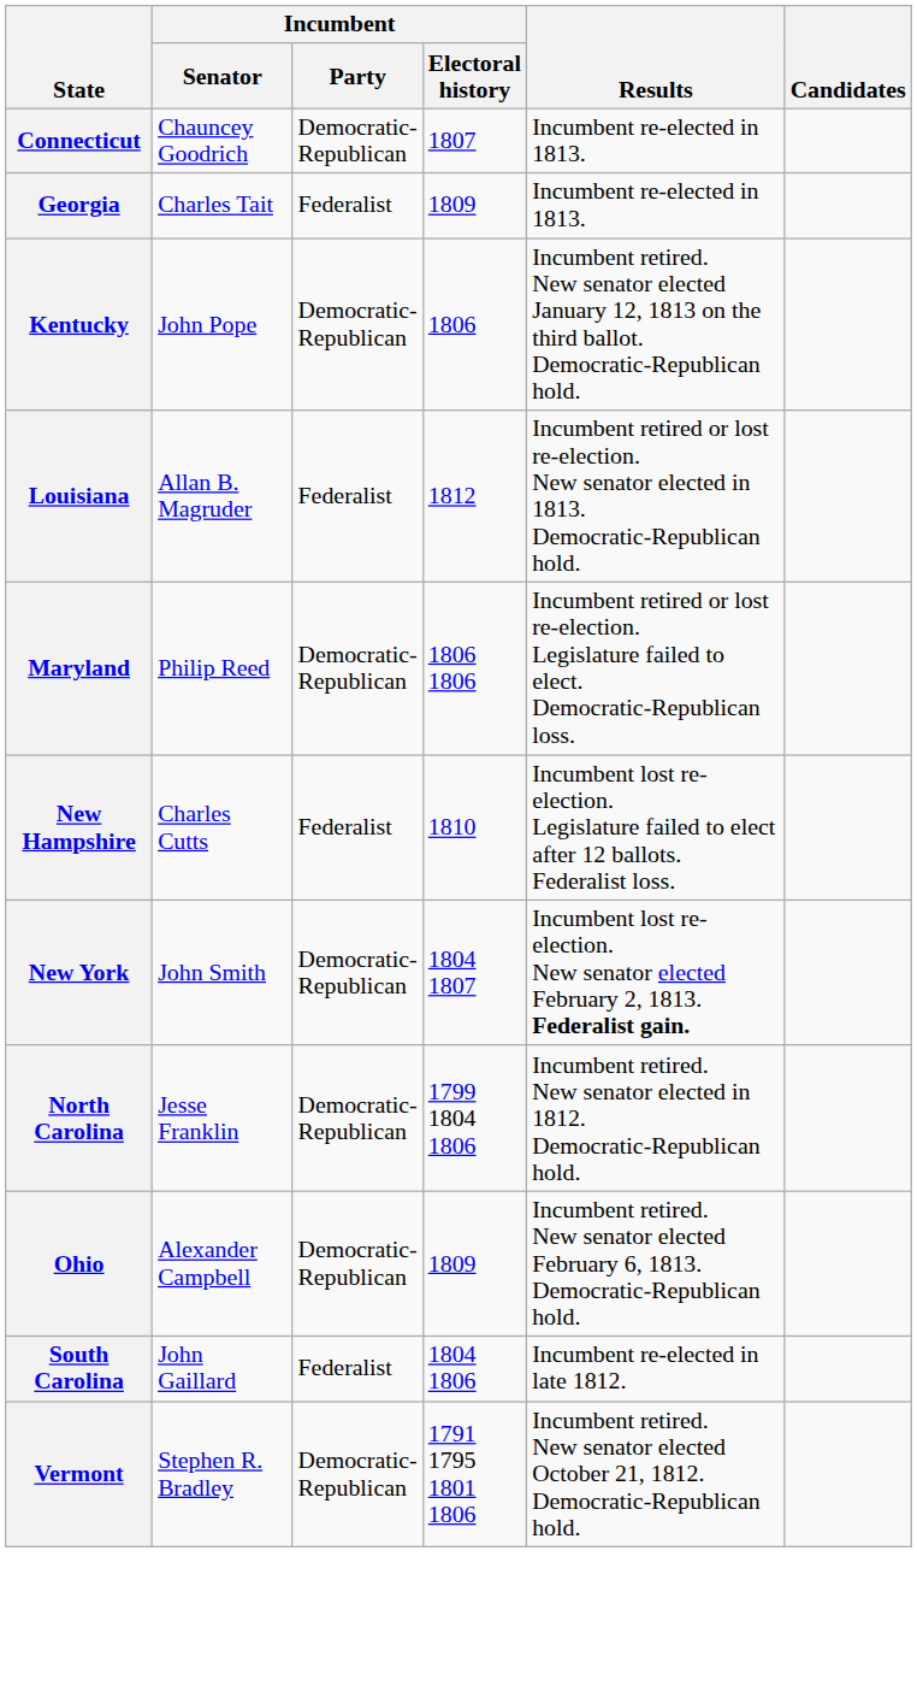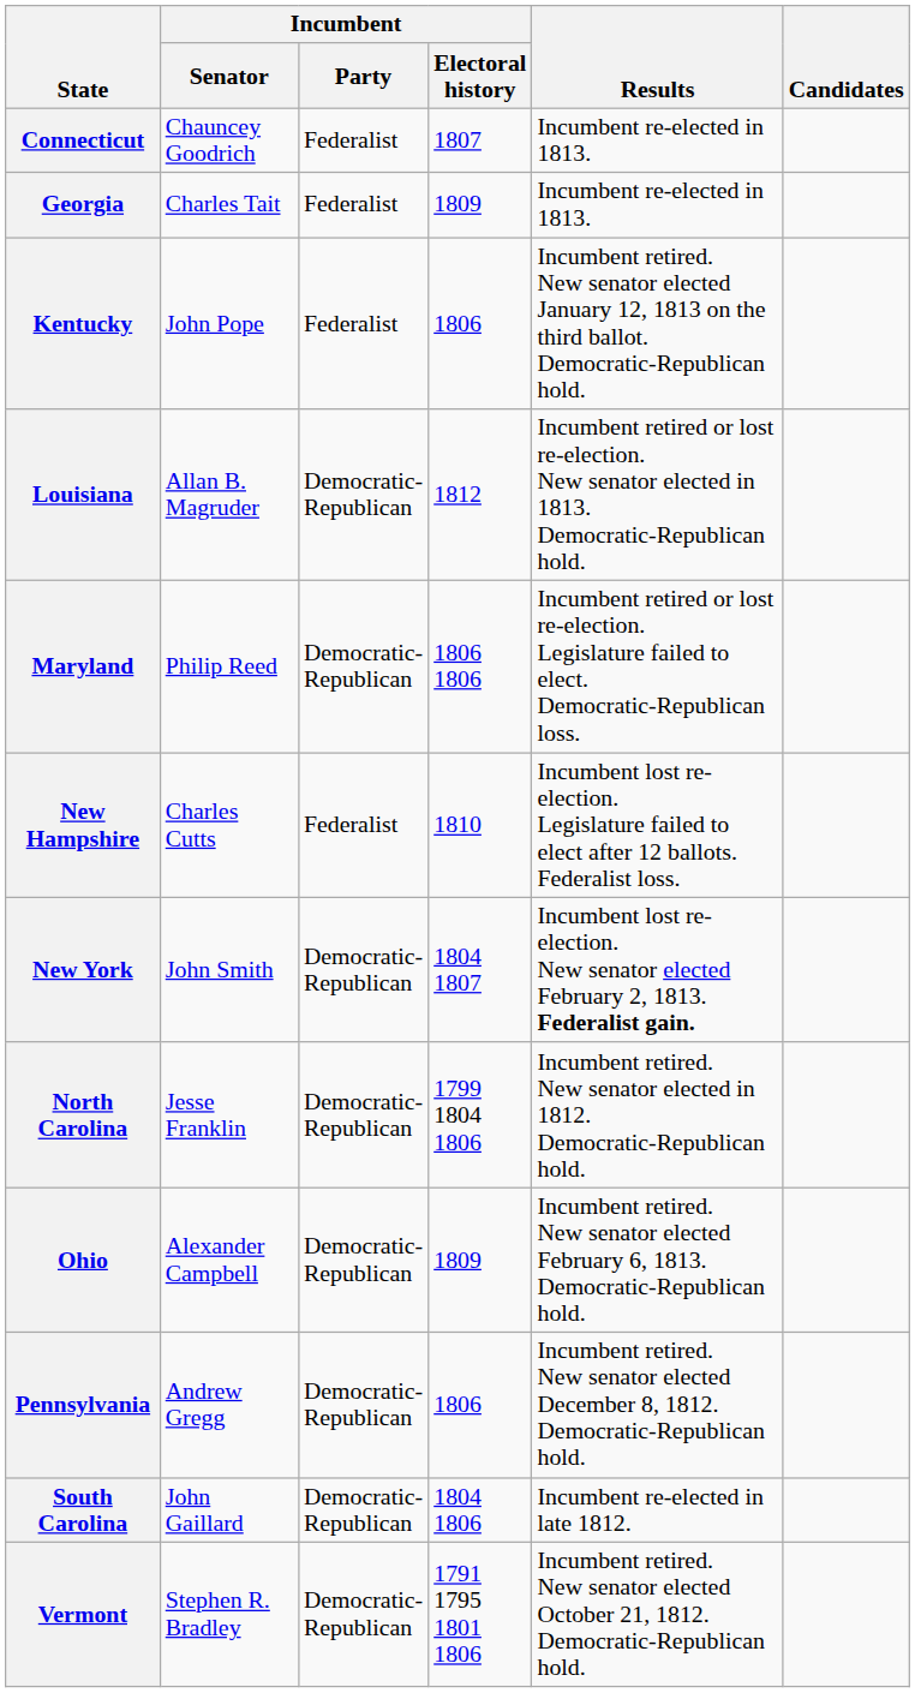 <table class=wikitable>
 <tr valign=bottom>
 <th rowspan=2>State</th>
 <th colspan=3>Incumbent</th>
 <th rowspan=2>Results</th>
 <th rowspan=2>Candidates</th>
 </tr>
 <tr>
 <th>Senator</th>
 <th>Party</th>
 <th>Electoral<br>history</th>
 </tr>
 <tr>
 <th><a href='#'>Connecticut</a></th>
 <td><a href='#'>Chauncey Goodrich</a></td>
-<td>Democratic-<br>Republican</td>
+<td>Federalist</td>
 <td><a href='#'>1807</a></td>
 <td>Incumbent re-elected in 1813.</td>
 <td nowrap></td>
 </tr>
 <tr>
 <th><a href='#'>Georgia</a></th>
 <td><a href='#'>Charles Tait</a></td>
 <td>Federalist</td>
 <td><a href='#'>1809</a></td>
 <td>Incumbent re-elected in 1813.</td>
 <td nowrap></td>
 </tr>
 <tr>
 <th><a href='#'>Kentucky</a></th>
 <td><a href='#'>John Pope</a></td>
-<td>Democratic-<br>Republican</td>
+<td>Federalist</td>
 <td><a href='#'>1806</a></td>
 <td>Incumbent retired.<br>New senator elected January 12, 1813 on the third ballot.<br>Democratic-Republican hold.</td>
 <td nowrap></td>
 </tr>
 <tr>
 <th><a href='#'>Louisiana</a></th>
 <td><a href='#'>Allan B. Magruder</a></td>
-<td>Federalist</td>
+<td>Democratic-<br>Republican</td>
 <td><a href='#'>1812</a></td>
 <td>Incumbent retired or lost re-election.<br>New senator elected in 1813.<br>Democratic-Republican hold.</td>
 <td nowrap></td>
 </tr>
 <tr>
 <th><a href='#'>Maryland</a></th>
 <td><a href='#'>Philip Reed</a></td>
 <td>Democratic-<br>Republican</td>
 <td><a href='#'>1806</a><br><a href='#'>1806</a></td>
 <td>Incumbent retired or lost re-election.<br>Legislature failed to elect.<br>Democratic-Republican loss.</td>
 <td></td>
 </tr>
 <tr>
 <th><a href='#'>New Hampshire</a></th>
 <td><a href='#'>Charles Cutts</a></td>
 <td>Federalist</td>
 <td><a href='#'>1810</a></td>
 <td>Incumbent lost re-election.<br>Legislature failed to elect after 12 ballots.<br>Federalist loss.</td>
 <td nowrap></td>
 </tr>
 <tr>
 <th><a href='#'>New York</a></th>
 <td><a href='#'>John Smith</a></td>
 <td>Democratic-<br>Republican</td>
 <td><a href='#'>1804</a><br><a href='#'>1807</a></td>
 <td>Incumbent lost re-election.<br>New senator <a href='#'>elected</a> February 2, 1813.<br><strong>Federalist gain.</strong></td>
 <td nowrap></td>
 </tr>
 <tr>
 <th><a href='#'>North Carolina</a></th>
 <td><a href='#'>Jesse Franklin</a></td>
 <td>Democratic-<br>Republican</td>
 <td><a href='#'>1799</a><br>1804 <br><a href='#'>1806</a></td>
 <td>Incumbent retired.<br>New senator elected in 1812.<br>Democratic-Republican hold.</td>
 <td nowrap></td>
 </tr>
 <tr>
 <th><a href='#'>Ohio</a></th>
 <td><a href='#'>Alexander Campbell</a></td>
 <td>Democratic-<br>Republican</td>
 <td><a href='#'>1809</a></td>
 <td>Incumbent retired.<br>New senator elected February 6, 1813.<br>Democratic-Republican hold.</td>
 <td nowrap></td>
 </tr>
 <tr>
+<th><a href='#'>Pennsylvania</a></th>
+<td><a href='#'>Andrew Gregg</a></td>
+<td>Democratic-<br>Republican</td>
+<td><a href='#'>1806</a></td>
+<td>Incumbent retired.<br>New senator elected December 8, 1812.<br>Democratic-Republican hold.</td>
+<td nowrap></td>
+</tr>
+<tr>
 <th><a href='#'>South Carolina</a></th>
 <td><a href='#'>John Gaillard</a></td>
-<td>Federalist</td>
+<td>Democratic-<br>Republican</td>
 <td><a href='#'>1804</a><br><a href='#'>1806</a></td>
 <td>Incumbent re-elected in late 1812.</td>
 <td nowrap></td>
 </tr>
 <tr>
 <th><a href='#'>Vermont</a></th>
 <td><a href='#'>Stephen R. Bradley</a></td>
 <td>Democratic-<br>Republican</td>
 <td><a href='#'>1791</a><br>1795 <br><a href='#'>1801</a><br><a href='#'>1806</a></td>
 <td>Incumbent retired.<br>New senator elected October 21, 1812.<br>Democratic-Republican hold.</td>
 <td nowrap></td>
 </tr>
 </table>
